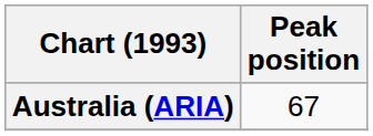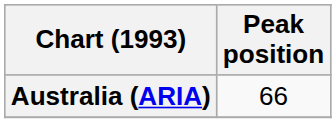 <table class="wikitable sortable plainrowheaders" style="text-align:center">
 <tr>
 <th scope="col">Chart (1993)</th>
 <th scope="col">Peak<br>position</th>
 </tr>
 <tr>
 <th scope="row">Australia (<a href='#'>ARIA</a>)</th>
-<td>67</td>
+<td>66</td>
 </tr>
 <tr>
 </tr>
 <tr>
 </tr>
 </table>
